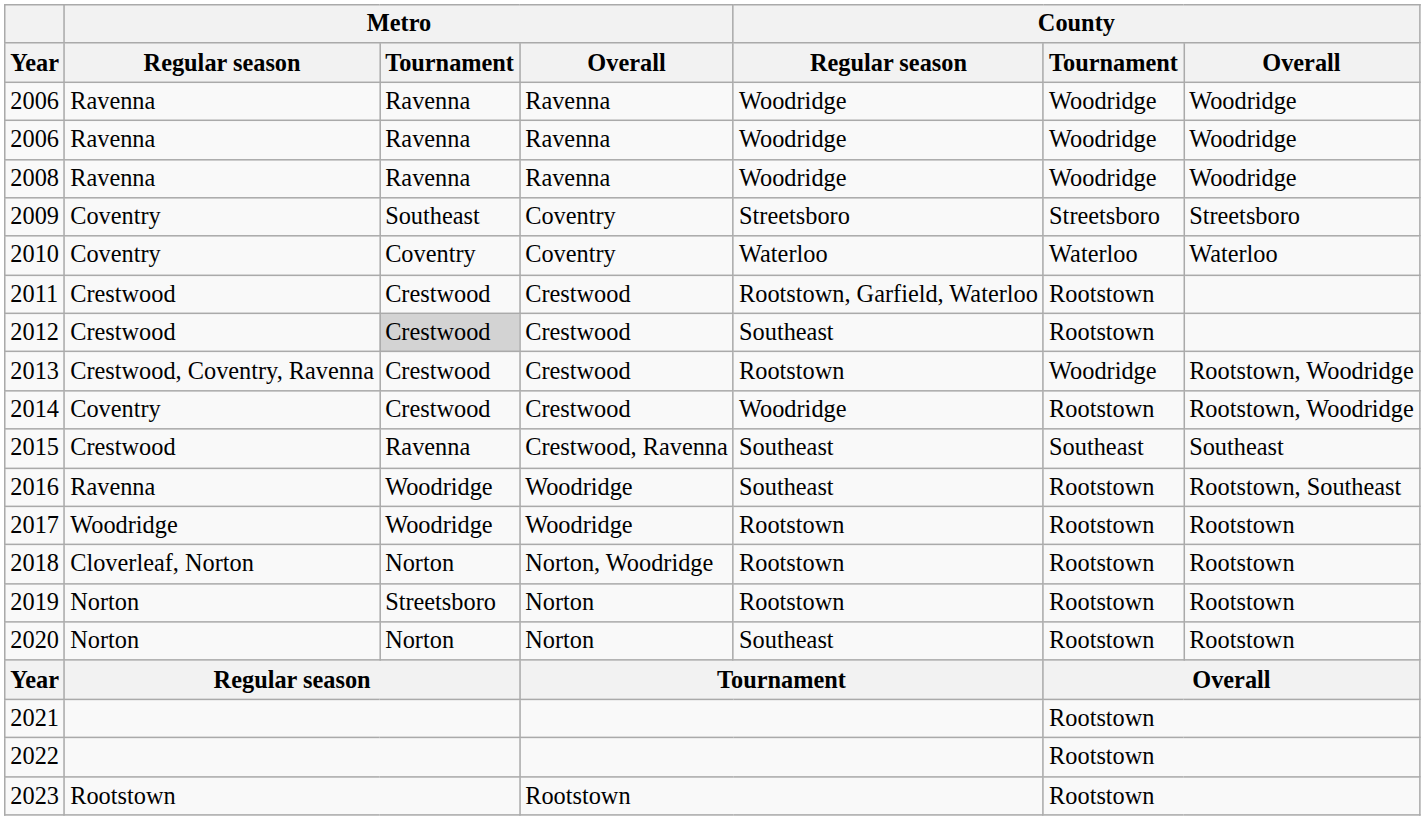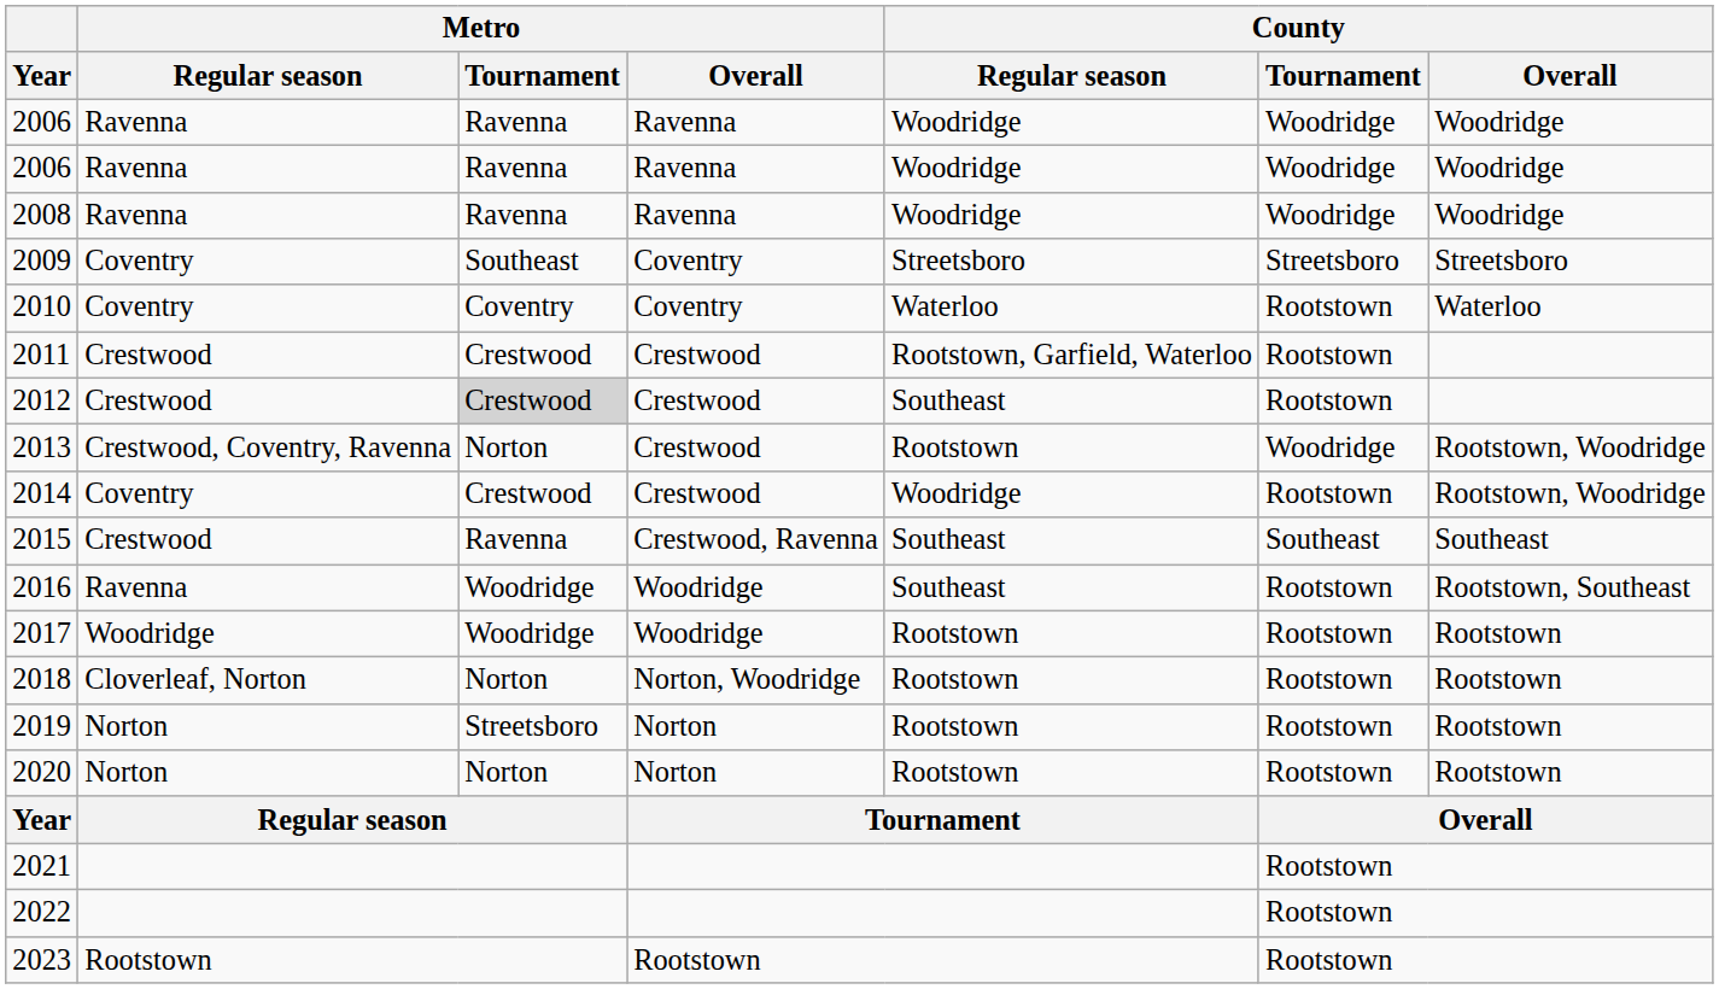 <table class="wikitable">
 <tr>
 <th></th>
 <th colspan=3>Metro</th>
 <th colspan=3>County</th>
 </tr>
 <tr>
 <th>Year</th>
 <th>Regular season</th>
 <th>Tournament</th>
 <th>Overall</th>
 <th>Regular season</th>
 <th>Tournament</th>
 <th>Overall</th>
 </tr>
 <tr>
 <td>2006</td>
 <td>Ravenna</td>
 <td>Ravenna</td>
 <td>Ravenna</td>
 <td>Woodridge</td>
 <td>Woodridge</td>
 <td>Woodridge</td>
 </tr>
 <tr>
 <td>2006</td>
 <td>Ravenna</td>
 <td>Ravenna</td>
 <td>Ravenna</td>
 <td>Woodridge</td>
 <td>Woodridge</td>
 <td>Woodridge</td>
 </tr>
 <tr>
 <td>2008</td>
 <td>Ravenna</td>
 <td>Ravenna</td>
 <td>Ravenna</td>
 <td>Woodridge</td>
 <td>Woodridge</td>
 <td>Woodridge</td>
 </tr>
 <tr>
 <td>2009</td>
 <td>Coventry</td>
 <td>Southeast</td>
 <td>Coventry</td>
 <td>Streetsboro</td>
 <td>Streetsboro</td>
 <td>Streetsboro</td>
 </tr>
 <tr>
 <td>2010</td>
 <td>Coventry</td>
 <td>Coventry</td>
 <td>Coventry</td>
 <td>Waterloo</td>
-<td>Waterloo</td>
+<td>Rootstown</td>
 <td>Waterloo</td>
 </tr>
 <tr>
 <td>2011</td>
 <td>Crestwood</td>
 <td>Crestwood</td>
 <td>Crestwood</td>
 <td>Rootstown, Garfield, Waterloo</td>
 <td>Rootstown</td>
 <td></td>
 </tr>
 <tr>
 <td>2012</td>
 <td>Crestwood</td>
 <td style="background: lightgrey;">Crestwood</td>
 <td>Crestwood</td>
 <td>Southeast</td>
 <td>Rootstown</td>
 <td></td>
 </tr>
 <tr>
 <td>2013</td>
 <td>Crestwood, Coventry, Ravenna</td>
-<td>Crestwood</td>
+<td>Norton</td>
 <td>Crestwood</td>
 <td>Rootstown</td>
 <td>Woodridge</td>
 <td>Rootstown, Woodridge</td>
 </tr>
 <tr>
 <td>2014</td>
 <td>Coventry</td>
 <td>Crestwood</td>
 <td>Crestwood</td>
 <td>Woodridge</td>
 <td>Rootstown</td>
 <td>Rootstown, Woodridge</td>
 </tr>
 <tr>
 <td>2015</td>
 <td>Crestwood</td>
 <td>Ravenna</td>
 <td>Crestwood, Ravenna</td>
 <td>Southeast</td>
 <td>Southeast</td>
 <td>Southeast</td>
 </tr>
 <tr>
 <td>2016</td>
 <td>Ravenna</td>
 <td>Woodridge</td>
 <td>Woodridge</td>
 <td>Southeast</td>
 <td>Rootstown</td>
 <td>Rootstown, Southeast</td>
 </tr>
 <tr>
 <td>2017</td>
 <td>Woodridge</td>
 <td>Woodridge</td>
 <td>Woodridge</td>
 <td>Rootstown</td>
 <td>Rootstown</td>
 <td>Rootstown</td>
 </tr>
 <tr>
 <td>2018</td>
 <td>Cloverleaf, Norton</td>
 <td>Norton</td>
 <td>Norton, Woodridge</td>
 <td>Rootstown</td>
 <td>Rootstown</td>
 <td>Rootstown</td>
 </tr>
 <tr>
 <td>2019</td>
 <td>Norton</td>
 <td>Streetsboro</td>
 <td>Norton</td>
 <td>Rootstown</td>
 <td>Rootstown</td>
 <td>Rootstown</td>
 </tr>
 <tr>
 <td>2020</td>
 <td>Norton</td>
 <td>Norton</td>
 <td>Norton</td>
-<td>Southeast</td>
+<td>Rootstown</td>
 <td>Rootstown</td>
 <td>Rootstown</td>
 </tr>
 <tr>
 <th>Year</th>
 <th colspan=2>Regular season</th>
 <th colspan=2>Tournament</th>
 <th colspan=2>Overall</th>
 </tr>
 <tr>
 <td>2021</td>
 <td colspan="2"></td>
 <td colspan="2"></td>
 <td colspan="2">Rootstown</td>
 </tr>
 <tr>
 <td>2022</td>
 <td colspan="2"></td>
 <td colspan="2"></td>
 <td colspan="2">Rootstown</td>
 </tr>
 <tr>
 <td>2023</td>
 <td colspan="2">Rootstown</td>
 <td colspan="2">Rootstown</td>
 <td colspan="2">Rootstown</td>
 </tr>
 </table>
